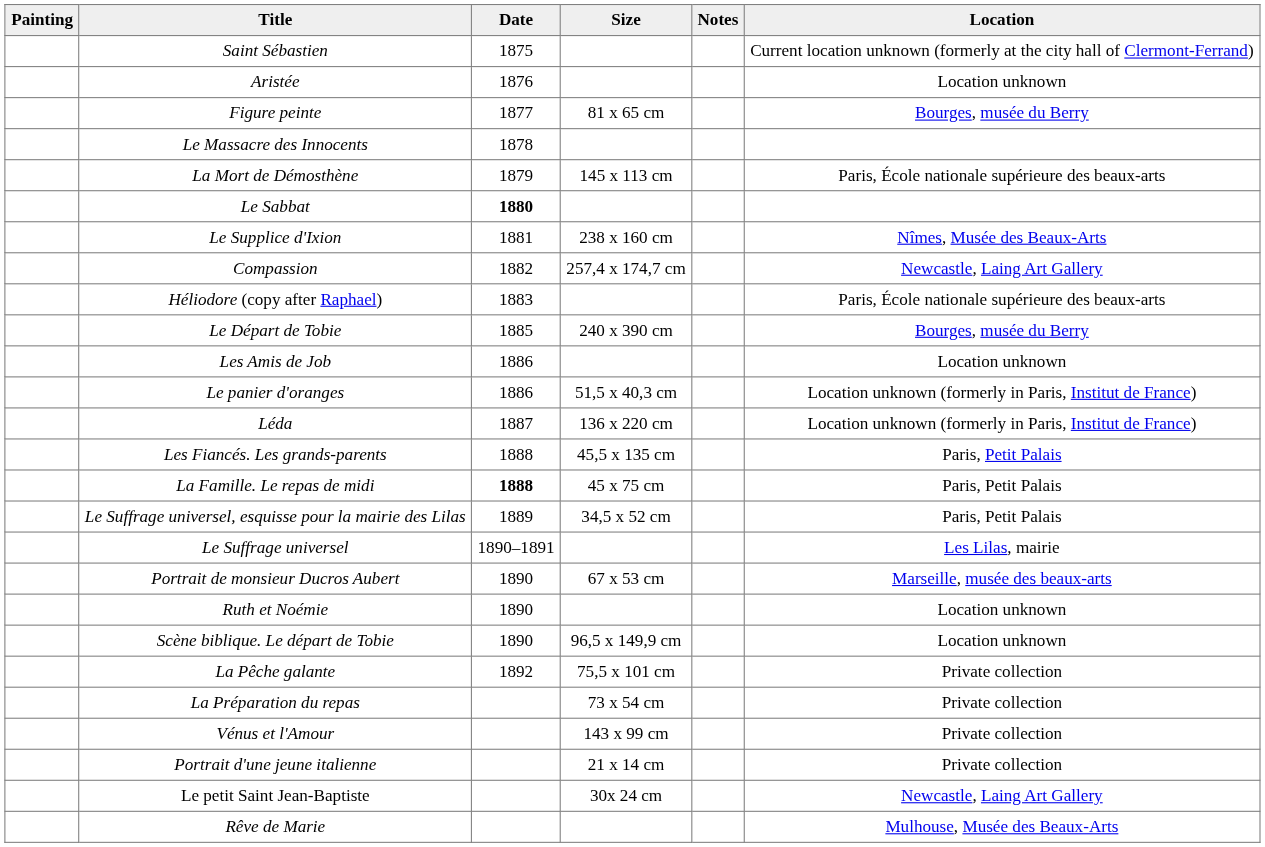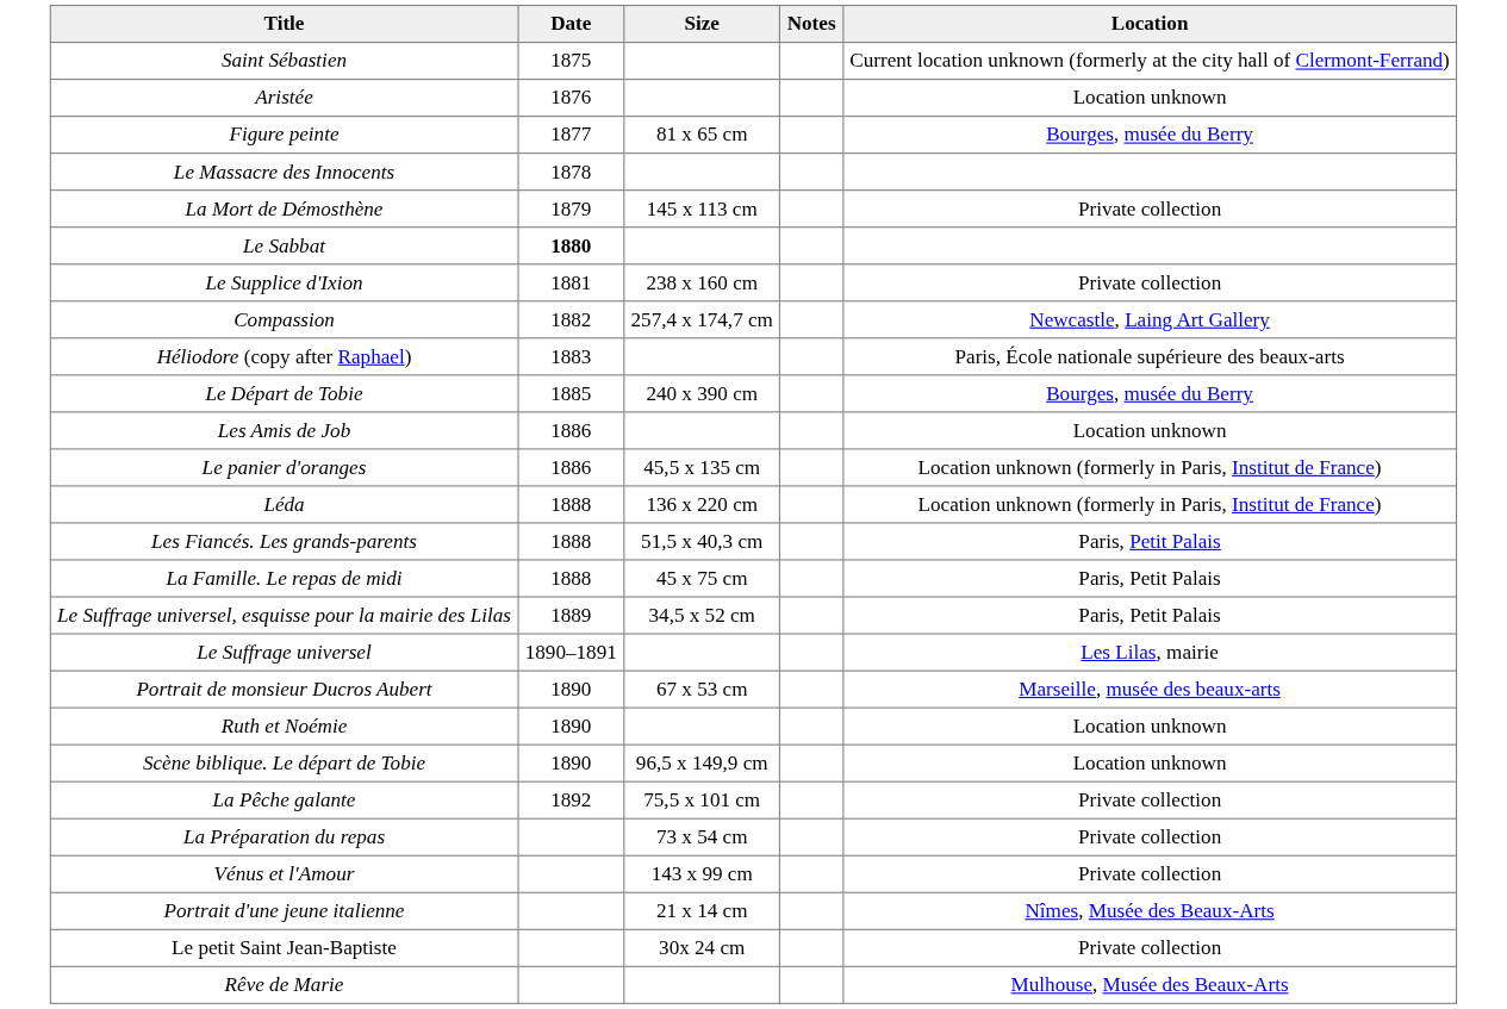 <table border="1" align="center" cellspacing="0" cellpadding="5" style="text-align:center;border-collapse:collapse;margin-top:0.5em;">
 <tr ---->
-<th style="background:#efefef;">Painting</th>
 <th style="background:#efefef;">Title</th>
 <th style="background:#efefef;">Date</th>
 <th style="background:#efefef;">Size</th>
 <th style="background:#efefef;">Notes</th>
 <th style="background:#efefef;">Location</th>
 </tr>
 <tr ---->
-<td></td>
 <td><em>Saint Sébastien</em></td>
 <td>1875</td>
 <td></td>
 <td></td>
 <td>Current location unknown (formerly at the city hall of <a href='#'>Clermont-Ferrand</a>)</td>
 </tr>
 <tr ---->
-<td></td>
 <td><em>Aristée</em></td>
 <td>1876</td>
 <td></td>
 <td></td>
 <td>Location unknown</td>
 </tr>
 <tr ---->
-<td></td>
 <td><em>Figure peinte</em></td>
 <td>1877</td>
 <td>81 x 65 cm</td>
 <td></td>
 <td><a href='#'>Bourges</a>, <a href='#'>musée du Berry</a></td>
 </tr>
 <tr ---->
-<td></td>
 <td><em>Le Massacre des Innocents</em></td>
 <td>1878</td>
 <td></td>
 <td></td>
 <td></td>
 </tr>
 <tr ---->
-<td></td>
 <td><em>La Mort de Démosthène</em></td>
 <td>1879</td>
 <td>145 x 113 cm</td>
 <td></td>
-<td>Paris, École nationale supérieure des beaux-arts</td>
+<td>Private collection</td>
 </tr>
 <tr ---->
-<td></td>
 <td><em>Le Sabbat</em></td>
 <td><strong>1880</strong></td>
 <td></td>
 <td></td>
 <td></td>
 </tr>
 <tr ---->
-<td></td>
 <td><em>Le Supplice d'Ixion</em></td>
 <td>1881</td>
 <td>238 x 160 cm</td>
 <td></td>
-<td><a href='#'>Nîmes</a>, <a href='#'>Musée des Beaux-Arts</a></td>
+<td>Private collection</td>
 </tr>
 <tr ---->
-<td></td>
 <td><em>Compassion</em></td>
 <td>1882</td>
 <td>257,4 x 174,7 cm</td>
 <td></td>
 <td><a href='#'>Newcastle</a>, <a href='#'>Laing Art Gallery</a></td>
 </tr>
 <tr ---->
-<td></td>
 <td><em>Héliodore</em> (copy after <a href='#'>Raphael</a>)</td>
 <td>1883</td>
 <td></td>
 <td></td>
 <td>Paris, École nationale supérieure des beaux-arts</td>
 </tr>
 <tr ---->
-<td></td>
 <td><em>Le Départ de Tobie</em></td>
 <td>1885</td>
 <td>240 x 390 cm</td>
 <td></td>
 <td><a href='#'>Bourges</a>, <a href='#'>musée du Berry</a></td>
 </tr>
 <tr ---->
-<td></td>
 <td><em>Les Amis de Job</em></td>
 <td>1886</td>
 <td></td>
 <td></td>
 <td>Location unknown</td>
 </tr>
 <tr ---->
-<td></td>
 <td><em>Le panier d'oranges</em></td>
 <td>1886</td>
-<td>51,5 x 40,3 cm</td>
+<td>45,5 x 135 cm</td>
 <td></td>
 <td>Location unknown (formerly in Paris, <a href='#'>Institut de France</a>)</td>
 </tr>
 <tr ---->
-<td></td>
 <td><em>Léda</em></td>
-<td>1887</td>
+<td>1888</td>
 <td>136 x 220 cm</td>
 <td></td>
 <td>Location unknown (formerly in Paris, <a href='#'>Institut de France</a>)</td>
 </tr>
 <tr ---->
-<td></td>
 <td><em>Les Fiancés. Les grands-parents</em></td>
 <td>1888</td>
-<td>45,5 x 135 cm</td>
+<td>51,5 x 40,3 cm</td>
 <td></td>
 <td>Paris, <a href='#'>Petit Palais</a></td>
 </tr>
 <tr ---->
-<td></td>
 <td><em>La Famille. Le repas de midi</em></td>
-<td><strong>1888</strong></td>
+<td>1888</td>
 <td>45 x 75 cm</td>
 <td></td>
 <td>Paris, Petit Palais</td>
 </tr>
 <tr ---->
-<td></td>
 <td><em>Le Suffrage universel, esquisse pour la mairie des Lilas</em></td>
 <td>1889</td>
 <td>34,5 x 52 cm</td>
 <td></td>
 <td>Paris, Petit Palais</td>
 </tr>
 <tr ---->
-<td></td>
 <td><em>Le Suffrage universel</em></td>
 <td>1890–1891</td>
 <td></td>
 <td></td>
 <td><a href='#'>Les Lilas</a>, mairie</td>
 </tr>
 <tr ---->
-<td></td>
 <td><em>Portrait de monsieur Ducros Aubert</em></td>
 <td>1890</td>
 <td>67 x 53 cm</td>
 <td></td>
 <td><a href='#'>Marseille</a>, <a href='#'>musée des beaux-arts</a></td>
 </tr>
 <tr ---->
-<td></td>
 <td><em>Ruth et Noémie</em></td>
 <td>1890</td>
 <td></td>
 <td></td>
 <td>Location unknown</td>
 </tr>
 <tr ---->
-<td></td>
 <td><em>Scène biblique. Le départ de Tobie</em></td>
 <td>1890</td>
 <td>96,5 x 149,9 cm</td>
 <td></td>
 <td>Location unknown</td>
 </tr>
 <tr ---->
-<td></td>
 <td><em>La Pêche galante</em></td>
 <td>1892</td>
 <td>75,5 x 101 cm</td>
 <td></td>
 <td>Private collection</td>
 </tr>
 <tr ---->
-<td></td>
 <td><em>La Préparation du repas</em></td>
 <td></td>
 <td>73 x 54 cm</td>
 <td></td>
 <td>Private collection</td>
 </tr>
 <tr ---->
-<td></td>
 <td><em>Vénus et l'Amour</em></td>
 <td></td>
 <td>143 x 99 cm</td>
 <td></td>
 <td>Private collection</td>
 </tr>
 <tr ---->
-<td></td>
 <td><em>Portrait d'une jeune italienne</em></td>
 <td></td>
 <td>21 x 14 cm</td>
 <td></td>
-<td>Private collection</td>
+<td><a href='#'>Nîmes</a>, <a href='#'>Musée des Beaux-Arts</a></td>
 </tr>
 <tr ---->
-<td></td>
 <td>Le petit Saint Jean-Baptiste</td>
 <td></td>
 <td>30x 24 cm</td>
 <td></td>
-<td><a href='#'>Newcastle</a>, <a href='#'>Laing Art Gallery</a></td>
+<td>Private collection</td>
 </tr>
 <tr ---->
-<td></td>
 <td><em>Rêve de Marie</em></td>
 <td></td>
 <td></td>
 <td></td>
 <td><a href='#'>Mulhouse</a>, <a href='#'>Musée des Beaux-Arts</a></td>
 </tr>
 </table>
